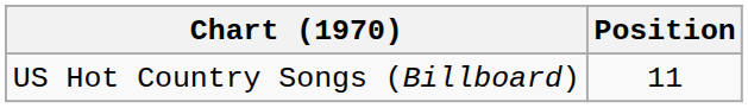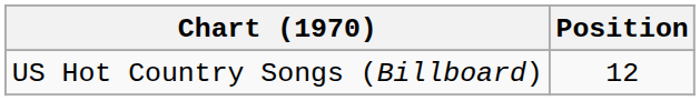 <table class="wikitable">
 <tr>
 <th>Chart (1970)</th>
 <th>Position</th>
 </tr>
 <tr>
 <td>US Hot Country Songs (<em>Billboard</em>)</td>
-<td align="center">11</td>
+<td align="center">12</td>
 </tr>
 </table>
